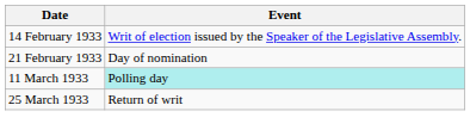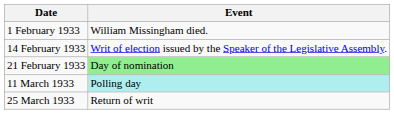 <table class="wikitable">
 <tr>
 <th>Date</th>
 <th>Event</th>
+</tr>
+<tr>
+<td>1 February 1933</td>
+<td>William Missingham died.</td>
 </tr>
 <tr>
 <td>14 February 1933</td>
 <td><a href='#'>Writ of election</a> issued by the <a href='#'>Speaker of the Legislative Assembly</a>.</td>
 </tr>
 <tr>
 <td>21 February 1933</td>
-<td>Day of nomination</td>
+<td style="background: lightgreen;">Day of nomination</td>
 </tr>
 <tr>
 <td>11 March 1933</td>
 <td style="background: paleturquoise;">Polling day</td>
 </tr>
 <tr>
 <td>25 March 1933</td>
 <td>Return of writ</td>
 </tr>
 </table>
